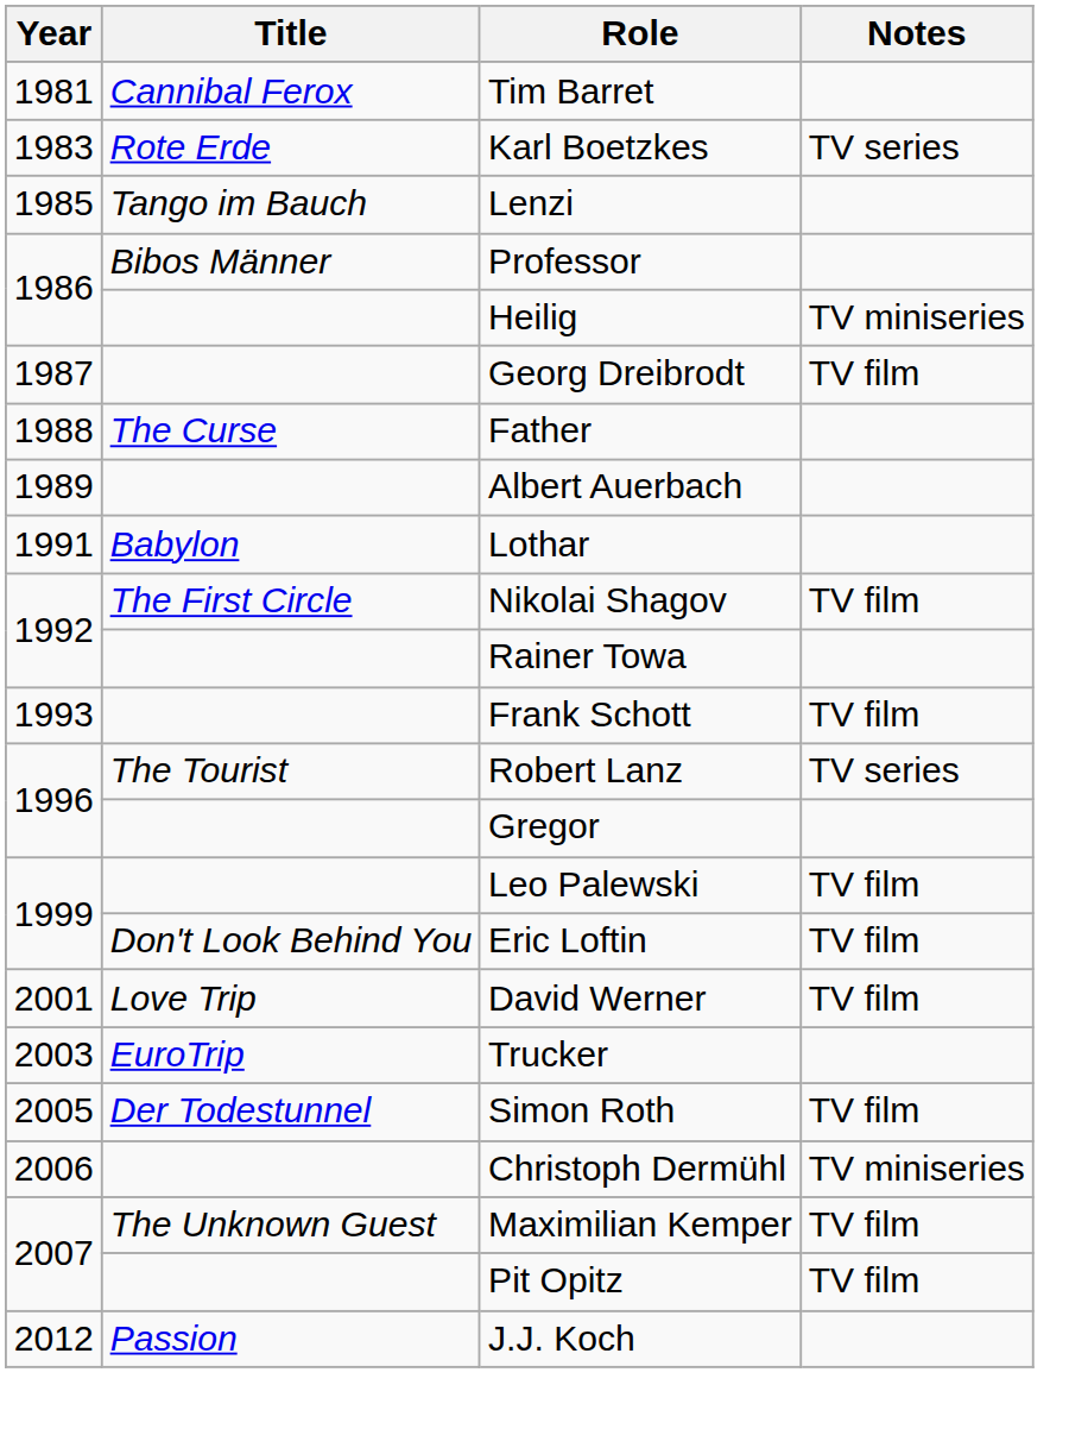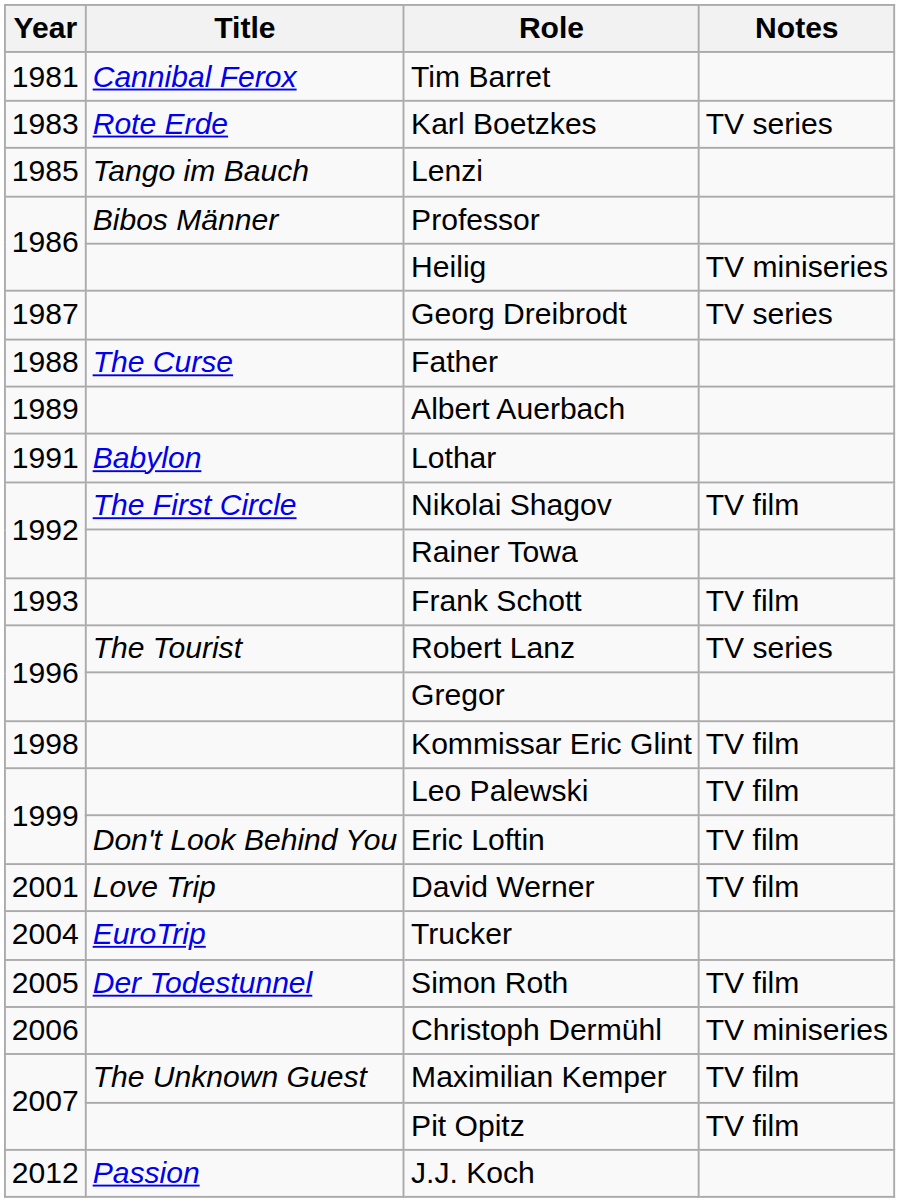 <table class="wikitable sortable">
 <tr>
 <th>Year</th>
 <th>Title</th>
 <th>Role</th>
 <th class="unsortable">Notes</th>
 </tr>
 <tr>
 <td>1981</td>
 <td><em><a href='#'>Cannibal Ferox</a></em></td>
 <td>Tim Barret</td>
 <td></td>
 </tr>
 <tr>
 <td>1983</td>
 <td><em><a href='#'>Rote Erde</a></em></td>
 <td>Karl Boetzkes</td>
 <td>TV series</td>
 </tr>
 <tr>
 <td>1985</td>
 <td><em>Tango im Bauch</em></td>
 <td>Lenzi</td>
 <td></td>
 </tr>
 <tr>
 <td rowspan=2>1986</td>
 <td><em>Bibos Männer</em></td>
 <td>Professor</td>
 <td></td>
 </tr>
 <tr>
 <td><em></em></td>
 <td>Heilig</td>
 <td>TV miniseries</td>
 </tr>
 <tr>
 <td>1987</td>
 <td><em></em></td>
 <td>Georg Dreibrodt</td>
-<td>TV film</td>
+<td>TV series</td>
 </tr>
 <tr>
 <td>1988</td>
 <td><em><a href='#'>The Curse</a></em></td>
 <td>Father</td>
 <td></td>
 </tr>
 <tr>
 <td>1989</td>
 <td><em></em></td>
 <td>Albert Auerbach</td>
 <td></td>
 </tr>
 <tr>
 <td>1991</td>
 <td><em><a href='#'>Babylon</a></em></td>
 <td>Lothar</td>
 <td></td>
 </tr>
 <tr>
 <td rowspan=2>1992</td>
 <td><em><a href='#'>The First Circle</a></em></td>
 <td>Nikolai Shagov</td>
 <td>TV film</td>
 </tr>
 <tr>
 <td><em></em></td>
 <td>Rainer Towa</td>
 <td></td>
 </tr>
 <tr>
 <td>1993</td>
 <td><em></em></td>
 <td>Frank Schott</td>
 <td>TV film</td>
 </tr>
 <tr>
 <td rowspan=2>1996</td>
 <td><em>The Tourist</em></td>
 <td>Robert Lanz</td>
 <td>TV series</td>
 </tr>
 <tr>
 <td><em></em></td>
 <td>Gregor</td>
 <td></td>
 </tr>
 <tr>
+<td>1998</td>
+<td><em></em></td>
+<td>Kommissar Eric Glint</td>
+<td>TV film</td>
+</tr>
+<tr>
 <td rowspan=2>1999</td>
 <td><em></em></td>
 <td>Leo Palewski</td>
 <td>TV film</td>
 </tr>
 <tr>
 <td><em>Don't Look Behind You</em></td>
 <td>Eric Loftin</td>
 <td>TV film</td>
 </tr>
 <tr>
 <td>2001</td>
 <td><em>Love Trip</em></td>
 <td>David Werner</td>
 <td>TV film</td>
 </tr>
 <tr>
-<td>2003</td>
+<td>2004</td>
 <td><em><a href='#'>EuroTrip</a></em></td>
 <td>Trucker</td>
 <td></td>
 </tr>
 <tr>
 <td>2005</td>
 <td><em><a href='#'>Der Todestunnel</a></em></td>
 <td>Simon Roth</td>
 <td>TV film</td>
 </tr>
 <tr>
 <td>2006</td>
 <td><em></em></td>
 <td>Christoph Dermühl</td>
 <td>TV miniseries</td>
 </tr>
 <tr>
 <td rowspan=2>2007</td>
 <td><em>The Unknown Guest</em></td>
 <td>Maximilian Kemper</td>
 <td>TV film</td>
 </tr>
 <tr>
 <td><em></em></td>
 <td>Pit Opitz</td>
 <td>TV film</td>
 </tr>
 <tr>
 <td>2012</td>
 <td><em><a href='#'>Passion</a></em></td>
 <td>J.J. Koch</td>
 <td></td>
 </tr>
 </table>
